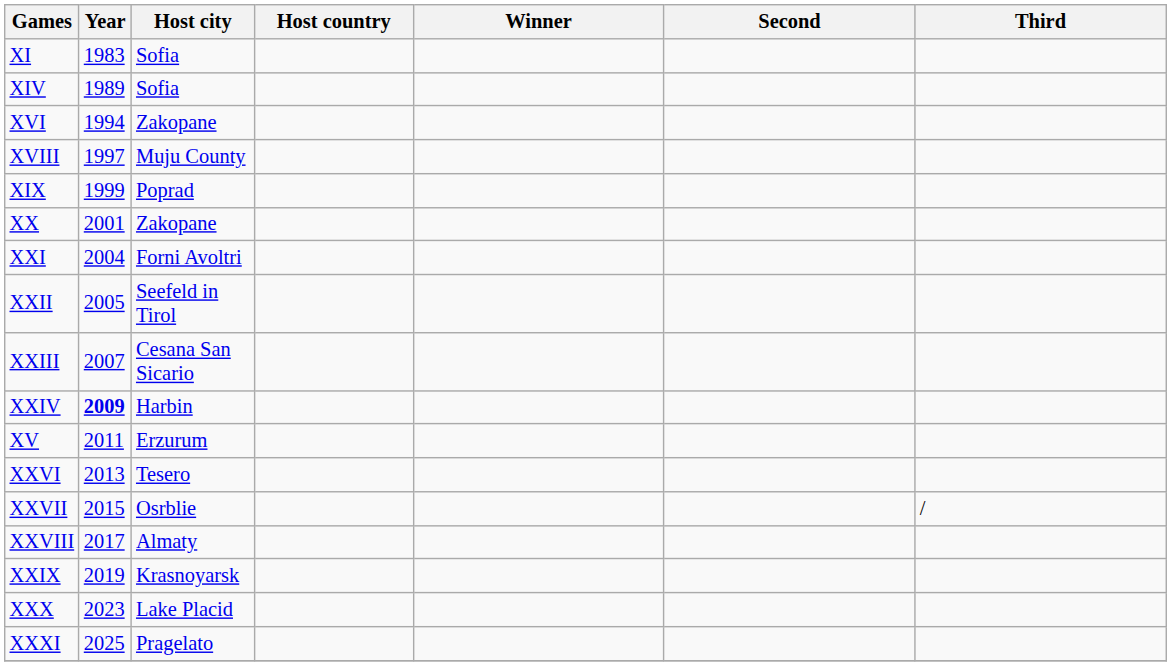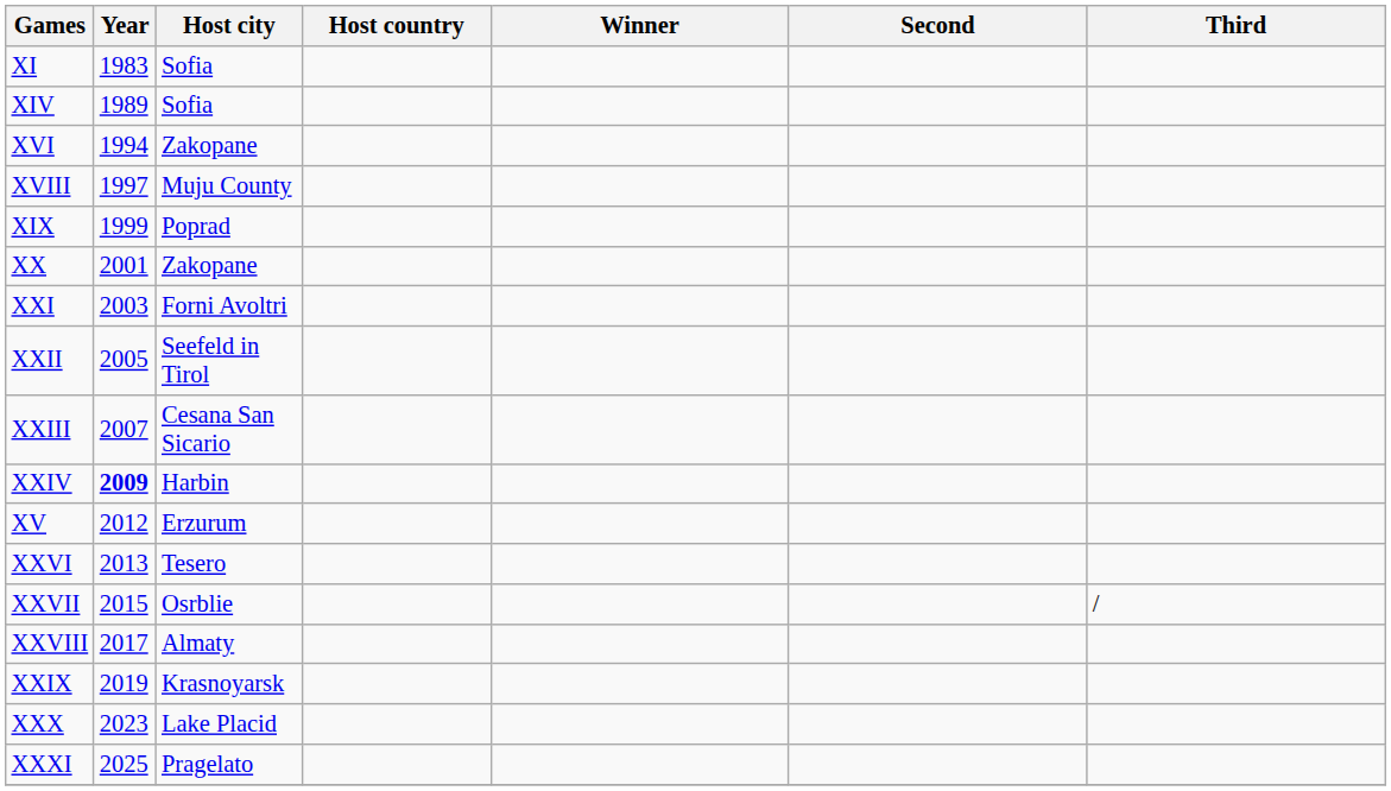 <table class=wikitable style=font-size:90%;>
 <tr>
 <th width=40>Games</th>
 <th width=30>Year</th>
 <th width=80>Host city</th>
 <th width=105>Host country</th>
 <th width=170>Winner</th>
 <th width=170>Second</th>
 <th width=170>Third</th>
 </tr>
 <tr>
 <td><a href='#'>XI</a></td>
 <td><a href='#'>1983</a></td>
 <td><a href='#'>Sofia</a></td>
 <td></td>
 <td></td>
 <td></td>
 <td></td>
 </tr>
 <tr>
 <td><a href='#'>XIV</a></td>
 <td><a href='#'>1989</a></td>
 <td><a href='#'>Sofia</a></td>
 <td></td>
 <td></td>
 <td></td>
 <td></td>
 </tr>
 <tr>
 <td><a href='#'>XVI</a></td>
 <td><a href='#'>1994</a></td>
 <td><a href='#'>Zakopane</a></td>
 <td></td>
 <td></td>
 <td></td>
 <td></td>
 </tr>
 <tr>
 <td><a href='#'>XVIII</a></td>
 <td><a href='#'>1997</a></td>
 <td><a href='#'>Muju County</a></td>
 <td></td>
 <td></td>
 <td></td>
 <td></td>
 </tr>
 <tr>
 <td><a href='#'>XIX</a></td>
 <td><a href='#'>1999</a></td>
 <td><a href='#'>Poprad</a></td>
 <td></td>
 <td></td>
 <td></td>
 <td></td>
 </tr>
 <tr>
 <td><a href='#'>XX</a></td>
 <td><a href='#'>2001</a></td>
 <td><a href='#'>Zakopane</a></td>
 <td></td>
 <td></td>
 <td></td>
 <td></td>
 </tr>
 <tr>
 <td><a href='#'>XXI</a></td>
-<td><a href='#'>2004</a></td>
+<td><a href='#'>2003</a></td>
 <td><a href='#'>Forni Avoltri</a></td>
 <td></td>
 <td></td>
 <td></td>
 <td></td>
 </tr>
 <tr>
 <td><a href='#'>XXII</a></td>
 <td><a href='#'>2005</a></td>
 <td><a href='#'>Seefeld in Tirol</a></td>
 <td></td>
 <td></td>
 <td></td>
 <td></td>
 </tr>
 <tr>
 <td><a href='#'>XXIII</a></td>
 <td><a href='#'>2007</a></td>
 <td><a href='#'>Cesana San Sicario</a></td>
 <td></td>
 <td></td>
 <td></td>
 <td></td>
 </tr>
 <tr>
 <td><a href='#'>XXIV</a></td>
 <td><strong><a href='#'>2009</a></strong></td>
 <td><a href='#'>Harbin</a></td>
 <td></td>
 <td></td>
 <td></td>
 <td></td>
 </tr>
 <tr>
 <td><a href='#'>XV</a></td>
-<td><a href='#'>2011</a></td>
+<td><a href='#'>2012</a></td>
 <td><a href='#'>Erzurum</a></td>
 <td></td>
 <td></td>
 <td></td>
 <td></td>
 </tr>
 <tr>
 <td><a href='#'>XXVI</a></td>
 <td><a href='#'>2013</a></td>
 <td><a href='#'>Tesero</a></td>
 <td></td>
 <td></td>
 <td></td>
 <td></td>
 </tr>
 <tr>
 <td><a href='#'>XXVII</a></td>
 <td><a href='#'>2015</a></td>
 <td><a href='#'>Osrblie</a></td>
 <td></td>
 <td></td>
 <td></td>
 <td>/</td>
 </tr>
 <tr>
 <td><a href='#'>XXVIII</a></td>
 <td><a href='#'>2017</a></td>
 <td><a href='#'>Almaty</a></td>
 <td></td>
 <td></td>
 <td></td>
 <td></td>
 </tr>
 <tr>
 <td><a href='#'>XXIX</a></td>
 <td><a href='#'>2019</a></td>
 <td><a href='#'>Krasnoyarsk</a></td>
 <td></td>
 <td></td>
 <td></td>
 <td></td>
 </tr>
 <tr>
 <td><a href='#'>XXX</a></td>
 <td><a href='#'>2023</a></td>
 <td><a href='#'>Lake Placid</a></td>
 <td></td>
 <td></td>
 <td></td>
 <td></td>
 </tr>
 <tr>
 <td><a href='#'>XXXI</a></td>
 <td><a href='#'>2025</a></td>
 <td><a href='#'>Pragelato</a></td>
 <td></td>
 <td></td>
 <td></td>
 <td></td>
 </tr>
 <tr>
 </tr>
 </table>
